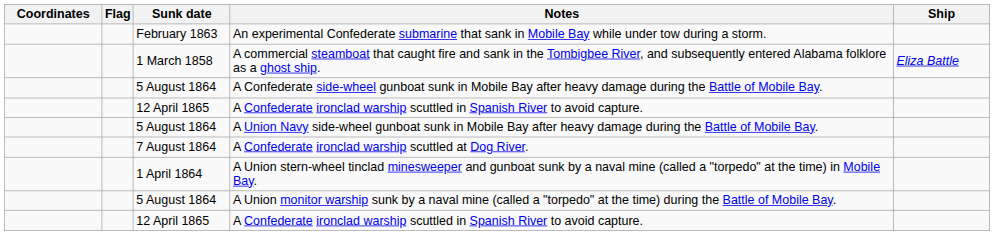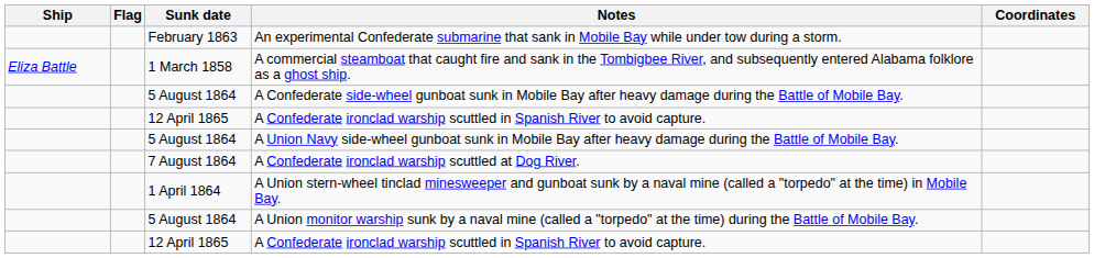 <table class=wikitable | style = "width:100%">
 <tr>
-<th style="width:10%">Coordinates</th>
+<th style="width:10%">Ship</th>
 <th>Flag</th>
 <th style="width:10%">Sunk date</th>
 <th style="width:70%">Notes</th>
-<th style="width:10%">Ship</th>
+<th style="width:10%">Coordinates</th>
 </tr>
 <tr>
 <td></td>
 <td></td>
 <td>February 1863</td>
 <td>An experimental Confederate <a href='#'>submarine</a> that sank in <a href='#'>Mobile Bay</a> while under tow during a storm.</td>
 <td></td>
 </tr>
 <tr>
-<td></td>
+<td><em><a href='#'>Eliza Battle</a></em></td>
 <td></td>
 <td>1 March 1858</td>
 <td>A commercial <a href='#'>steamboat</a> that caught fire and sank in the <a href='#'>Tombigbee River</a>, and subsequently entered Alabama folklore as a <a href='#'>ghost ship</a>.</td>
-<td><em><a href='#'>Eliza Battle</a></em></td>
+<td></td>
 </tr>
 <tr>
 <td></td>
 <td></td>
 <td>5 August 1864</td>
 <td>A Confederate <a href='#'>side-wheel</a> gunboat sunk in Mobile Bay after heavy damage during the <a href='#'>Battle of Mobile Bay</a>.</td>
 <td></td>
 </tr>
 <tr>
 <td></td>
 <td></td>
 <td>12 April 1865</td>
 <td>A <a href='#'>Confederate</a> <a href='#'>ironclad warship</a> scuttled in <a href='#'>Spanish River</a> to avoid capture.</td>
 <td></td>
 </tr>
 <tr>
 <td></td>
 <td></td>
 <td>5 August 1864</td>
 <td>A <a href='#'>Union Navy</a> side-wheel gunboat sunk in Mobile Bay after heavy damage during the <a href='#'>Battle of Mobile Bay</a>.</td>
 <td></td>
 </tr>
 <tr>
 <td></td>
 <td></td>
 <td>7 August 1864</td>
 <td>A <a href='#'>Confederate</a> <a href='#'>ironclad warship</a> scuttled at <a href='#'>Dog River</a>.</td>
 <td></td>
 </tr>
 <tr>
 <td></td>
 <td></td>
 <td>1 April 1864</td>
 <td>A Union stern-wheel tinclad <a href='#'>minesweeper</a> and gunboat sunk by a naval mine (called a "torpedo" at the time) in <a href='#'>Mobile Bay</a>.</td>
 <td></td>
 </tr>
 <tr>
 <td></td>
 <td></td>
 <td>5 August 1864</td>
 <td>A Union <a href='#'>monitor warship</a> sunk by a naval mine (called a "torpedo" at the time) during the <a href='#'>Battle of Mobile Bay</a>.</td>
 <td></td>
 </tr>
 <tr>
 <td></td>
 <td></td>
 <td>12 April 1865</td>
 <td>A <a href='#'>Confederate</a> <a href='#'>ironclad warship</a> scuttled in <a href='#'>Spanish River</a> to avoid capture.</td>
 <td></td>
 </tr>
 </table>
